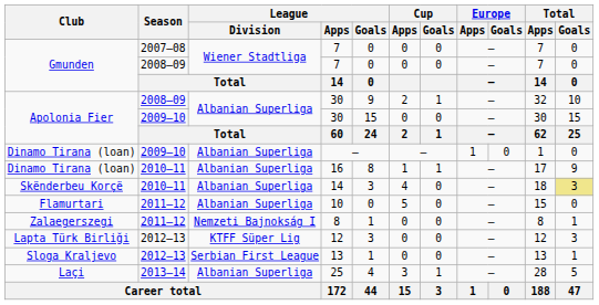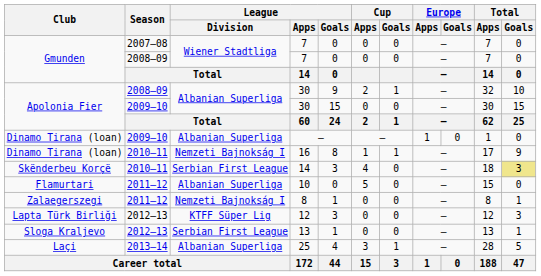 <table class="wikitable" style="text-align: center;">
 <tr>
 <th rowspan="2">Club</th>
 <th rowspan="2">Season</th>
 <th colspan="3">League</th>
 <th colspan="2">Cup</th>
 <th colspan="2"><a href='#'>Europe</a></th>
 <th colspan="2">Total</th>
 </tr>
 <tr>
 <th>Division</th>
 <th>Apps</th>
 <th>Goals</th>
 <th>Apps</th>
 <th>Goals</th>
 <th>Apps</th>
 <th>Goals</th>
 <th>Apps</th>
 <th>Goals</th>
 </tr>
 <tr>
 <td rowspan="3"><a href='#'>Gmunden</a></td>
 <td>2007–08</td>
 <td rowspan="2"><a href='#'>Wiener Stadtliga</a></td>
 <td>7</td>
 <td>0</td>
 <td>0</td>
 <td>0</td>
 <td colspan="2">—</td>
 <td>7</td>
 <td>0</td>
 </tr>
 <tr>
 <td>2008–09</td>
 <td>7</td>
 <td>0</td>
 <td>0</td>
 <td>0</td>
 <td colspan="2">—</td>
 <td>7</td>
 <td>0</td>
 </tr>
 <tr>
 <th colspan="2">Total</th>
 <th>14</th>
 <th>0</th>
 <th></th>
 <th></th>
 <th colspan="2">—</th>
 <th>14</th>
 <th>0</th>
 </tr>
 <tr>
 <td rowspan="3"><a href='#'>Apolonia Fier</a></td>
 <td><a href='#'>2008–09</a></td>
 <td rowspan="2"><a href='#'>Albanian Superliga</a></td>
 <td>30</td>
 <td>9</td>
 <td>2</td>
 <td>1</td>
 <td colspan="2">—</td>
 <td>32</td>
 <td>10</td>
 </tr>
 <tr>
 <td><a href='#'>2009–10</a></td>
 <td>30</td>
 <td>15</td>
 <td>0</td>
 <td>0</td>
 <td colspan="2">—</td>
 <td>30</td>
 <td>15</td>
 </tr>
 <tr>
 <th colspan="2">Total</th>
 <th>60</th>
 <th>24</th>
 <th>2</th>
 <th>1</th>
 <th colspan="2">—</th>
 <th>62</th>
 <th>25</th>
 </tr>
 <tr>
 <td><a href='#'>Dinamo Tirana</a> (loan)</td>
 <td><a href='#'>2009–10</a></td>
 <td><a href='#'>Albanian Superliga</a></td>
 <td colspan="2">—</td>
 <td colspan="2">—</td>
 <td>1</td>
 <td>0</td>
 <td>1</td>
 <td>0</td>
 </tr>
 <tr>
 <td><a href='#'>Dinamo Tirana</a> (loan)</td>
 <td><a href='#'>2010–11</a></td>
-<td rowspan="1"><a href='#'>Albanian Superliga</a></td>
+<td><a href='#'>Nemzeti Bajnokság I</a></td>
 <td>16</td>
 <td>8</td>
 <td>1</td>
 <td>1</td>
 <td colspan="2">—</td>
 <td>17</td>
 <td>9</td>
 </tr>
 <tr>
 <td><a href='#'>Skënderbeu Korçë</a></td>
 <td><a href='#'>2010–11</a></td>
-<td><a href='#'>Albanian Superliga</a></td>
+<td><a href='#'>Serbian First League</a></td>
 <td>14</td>
 <td>3</td>
 <td>4</td>
 <td>0</td>
 <td colspan="2">—</td>
 <td>18</td>
 <td style="background: khaki;">3</td>
 </tr>
 <tr>
 <td><a href='#'>Flamurtari</a></td>
 <td><a href='#'>2011–12</a></td>
 <td><a href='#'>Albanian Superliga</a></td>
 <td>10</td>
 <td>0</td>
 <td>5</td>
 <td>0</td>
 <td colspan="2">—</td>
 <td>15</td>
 <td>0</td>
 </tr>
 <tr>
 <td><a href='#'>Zalaegerszegi</a></td>
 <td><a href='#'>2011–12</a></td>
 <td><a href='#'>Nemzeti Bajnokság I</a></td>
 <td>8</td>
 <td>1</td>
 <td>0</td>
 <td>0</td>
 <td colspan="2">—</td>
 <td>8</td>
 <td>1</td>
 </tr>
 <tr>
 <td><a href='#'>Lapta Türk Birliği</a></td>
 <td>2012–13</td>
 <td><a href='#'>KTFF Süper Lig</a></td>
 <td>12</td>
 <td>3</td>
 <td>0</td>
 <td>0</td>
 <td colspan="2">—</td>
 <td>12</td>
 <td>3</td>
 </tr>
 <tr>
 <td><a href='#'>Sloga Kraljevo</a></td>
 <td><a href='#'>2012–13</a></td>
 <td><a href='#'>Serbian First League</a></td>
 <td>13</td>
 <td>1</td>
 <td>0</td>
 <td>0</td>
 <td colspan="2">—</td>
 <td>13</td>
 <td>1</td>
 </tr>
 <tr>
 <td><a href='#'>Laçi</a></td>
 <td><a href='#'>2013–14</a></td>
 <td><a href='#'>Albanian Superliga</a></td>
 <td>25</td>
 <td>4</td>
 <td>3</td>
 <td>1</td>
 <td colspan="2">—</td>
 <td>28</td>
 <td>5</td>
 </tr>
 <tr>
 <th colspan="3">Career total</th>
 <th>172</th>
 <th>44</th>
 <th>15</th>
 <th>3</th>
 <th>1</th>
 <th>0</th>
 <th>188</th>
 <th>47</th>
 </tr>
 </table>
